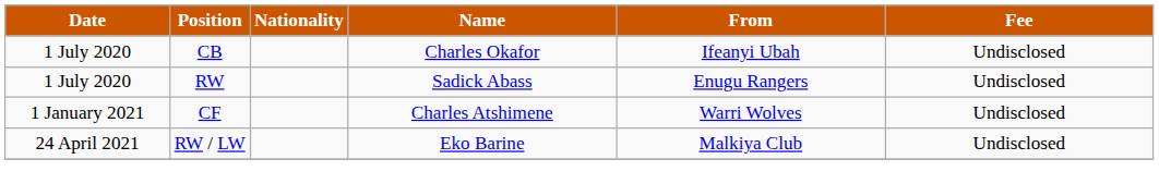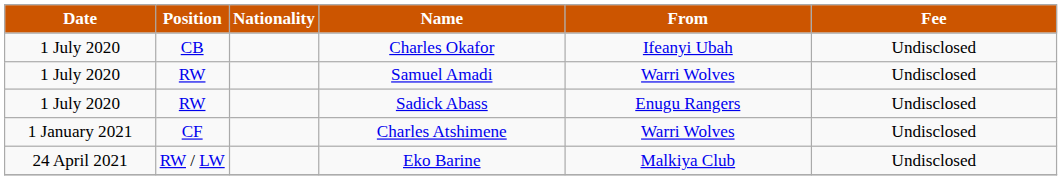 <table class="wikitable" style="text-align:center; font-size:90%; ">
 <tr>
 <th style="background:#c50; color:white; width:120px;">Date</th>
 <th style="background:#c50; color:white; width:55px;">Position</th>
 <th style="background:#c50; color:white; width:55px;">Nationality</th>
 <th style="background:#c50; color:white; width:200px;">Name</th>
 <th style="background:#c50; color:white; width:200px;">From</th>
 <th style="background:#c50; color:white; width:200px;">Fee</th>
 </tr>
 <tr>
 <td>1 July 2020</td>
 <td><a href='#'>CB</a></td>
 <td></td>
 <td><a href='#'>Charles Okafor</a></td>
 <td> <a href='#'>Ifeanyi Ubah</a></td>
+<td>Undisclosed</td>
+</tr>
+<tr>
+<td>1 July 2020</td>
+<td><a href='#'>RW</a></td>
+<td></td>
+<td><a href='#'>Samuel Amadi</a></td>
+<td> <a href='#'>Warri Wolves</a></td>
 <td>Undisclosed</td>
 </tr>
 <tr>
 <td>1 July 2020</td>
 <td><a href='#'>RW</a></td>
 <td></td>
 <td><a href='#'>Sadick Abass</a></td>
 <td> <a href='#'>Enugu Rangers</a></td>
 <td>Undisclosed</td>
 </tr>
 <tr>
 <td>1 January 2021</td>
 <td><a href='#'>CF</a></td>
 <td></td>
 <td><a href='#'>Charles Atshimene</a></td>
 <td> <a href='#'>Warri Wolves</a></td>
 <td>Undisclosed</td>
 </tr>
 <tr>
 <td>24 April 2021</td>
 <td><a href='#'>RW</a> / <a href='#'>LW</a></td>
 <td></td>
 <td><a href='#'>Eko Barine</a></td>
 <td> <a href='#'>Malkiya Club</a></td>
 <td>Undisclosed</td>
 </tr>
 <tr>
 </tr>
 </table>
